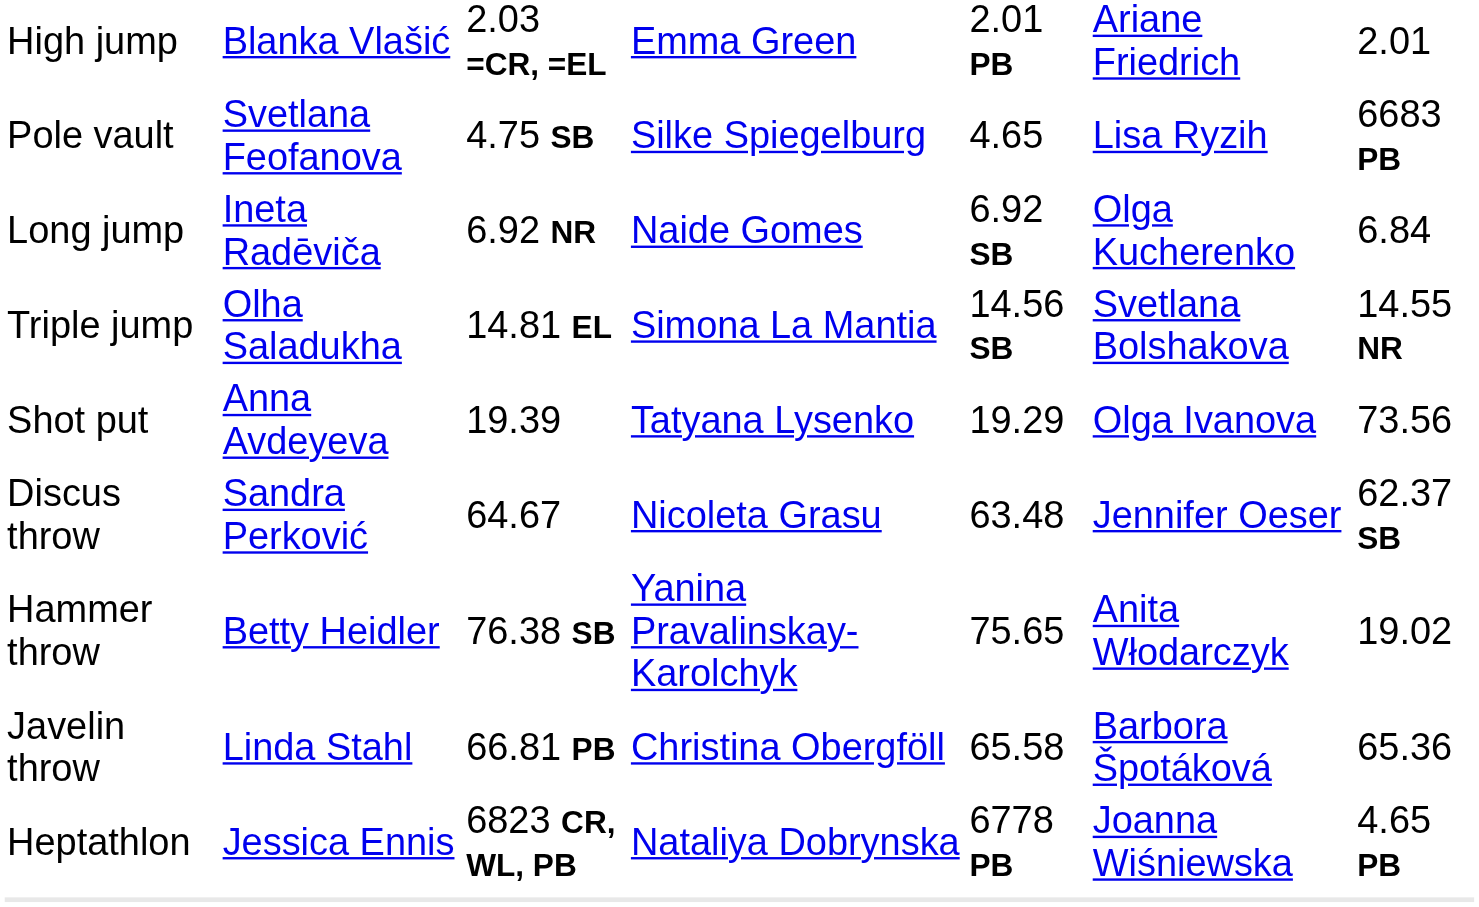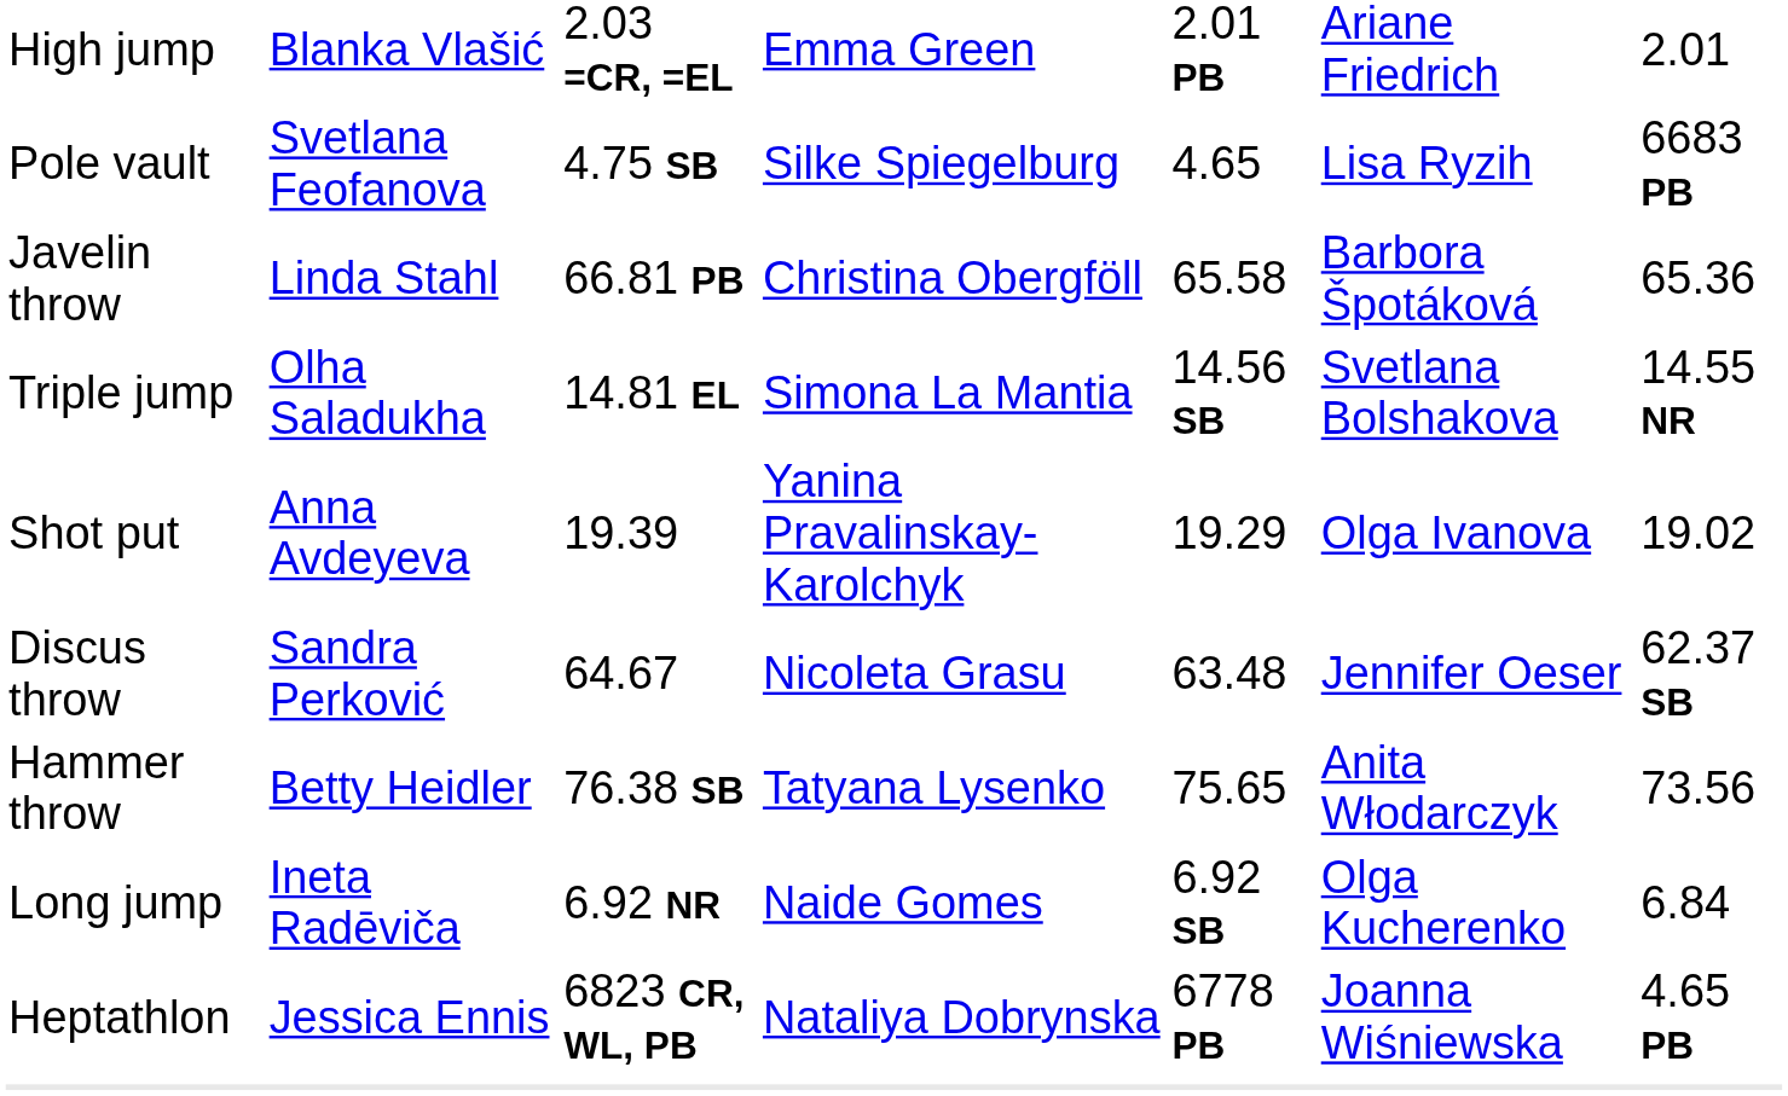 <table>
 <tr>
 <td>High jump<br></td>
 <td><a href='#'>Blanka Vlašić</a> <br><em></em></td>
 <td>2.03 <small><strong>=CR, =EL</strong></small></td>
 <td><a href='#'>Emma Green</a> <br><em></em></td>
 <td>2.01 <small><strong>PB</strong></small></td>
 <td><a href='#'>Ariane Friedrich</a> <br><em></em></td>
 <td>2.01</td>
 </tr>
 <tr>
 <td>Pole vault<br></td>
 <td><a href='#'>Svetlana Feofanova</a> <br><em></em></td>
 <td>4.75 <small><strong>SB</strong></small></td>
 <td><a href='#'>Silke Spiegelburg</a> <br><em></em></td>
 <td>4.65</td>
 <td><a href='#'>Lisa Ryzih</a> <br><em></em></td>
 <td>6683 <small><strong>PB</strong></small></td>
 </tr>
 <tr>
-<td>Long jump<br></td>
-<td><a href='#'>Ineta Radēviča</a> <br><em></em></td>
-<td>6.92 <small><strong>NR</strong></small></td>
-<td><a href='#'>Naide Gomes</a> <br><em></em></td>
-<td>6.92 <small><strong>SB</strong></small></td>
-<td><a href='#'>Olga Kucherenko</a> <br><em></em></td>
-<td>6.84</td>
+<td>Javelin throw <br></td>
+<td><a href='#'>Linda Stahl</a> <br><em></em></td>
+<td>66.81 <small><strong>PB</strong></small></td>
+<td><a href='#'>Christina Obergföll</a> <br><em></em></td>
+<td>65.58</td>
+<td><a href='#'>Barbora Špotáková</a> <br><em></em></td>
+<td>65.36</td>
 </tr>
 <tr>
 <td>Triple jump<br></td>
 <td><a href='#'>Olha Saladukha</a> <br><em></em></td>
 <td>14.81 <small><strong>EL</strong></small></td>
 <td><a href='#'>Simona La Mantia</a> <br><em></em></td>
 <td>14.56 <small><strong>SB</strong></small></td>
 <td><a href='#'>Svetlana Bolshakova</a> <br><em></em></td>
 <td>14.55 <small><strong>NR</strong></small></td>
 </tr>
 <tr>
 <td>Shot put<br></td>
 <td><a href='#'>Anna Avdeyeva</a> <br><em></em></td>
 <td>19.39</td>
-<td><a href='#'>Tatyana Lysenko</a> <br><em></em></td>
+<td><a href='#'>Yanina Pravalinskay-Karolchyk</a> <br><em></em></td>
 <td>19.29</td>
 <td><a href='#'>Olga Ivanova</a> <br><em></em></td>
-<td>73.56</td>
+<td>19.02</td>
 </tr>
 <tr>
 <td>Discus throw <br></td>
 <td><a href='#'>Sandra Perković</a> <br><em></em></td>
 <td>64.67</td>
 <td><a href='#'>Nicoleta Grasu</a> <br><em></em></td>
 <td>63.48</td>
 <td><a href='#'>Jennifer Oeser</a> <br><em></em></td>
 <td>62.37 <small><strong>SB</strong></small></td>
 </tr>
 <tr>
 <td>Hammer throw<br></td>
 <td><a href='#'>Betty Heidler</a> <br><em></em></td>
 <td>76.38 <small><strong>SB</strong></small></td>
-<td><a href='#'>Yanina Pravalinskay-Karolchyk</a> <br><em></em></td>
+<td><a href='#'>Tatyana Lysenko</a> <br><em></em></td>
 <td>75.65</td>
 <td><a href='#'>Anita Włodarczyk</a> <br><em></em></td>
-<td>19.02</td>
+<td>73.56</td>
 </tr>
 <tr>
-<td>Javelin throw <br></td>
-<td><a href='#'>Linda Stahl</a> <br><em></em></td>
-<td>66.81 <small><strong>PB</strong></small></td>
-<td><a href='#'>Christina Obergföll</a> <br><em></em></td>
-<td>65.58</td>
-<td><a href='#'>Barbora Špotáková</a> <br><em></em></td>
-<td>65.36</td>
+<td>Long jump<br></td>
+<td><a href='#'>Ineta Radēviča</a> <br><em></em></td>
+<td>6.92 <small><strong>NR</strong></small></td>
+<td><a href='#'>Naide Gomes</a> <br><em></em></td>
+<td>6.92 <small><strong>SB</strong></small></td>
+<td><a href='#'>Olga Kucherenko</a> <br><em></em></td>
+<td>6.84</td>
 </tr>
 <tr>
 <td>Heptathlon<br></td>
 <td><a href='#'>Jessica Ennis</a> <br><em></em></td>
 <td>6823 <small><strong>CR, WL, PB</strong></small></td>
 <td><a href='#'>Nataliya Dobrynska</a> <br><em></em></td>
 <td>6778 <small><strong>PB</strong></small></td>
 <td><a href='#'>Joanna Wiśniewska</a> <br><em></em></td>
 <td>4.65 <small><strong>PB</strong></small></td>
 </tr>
 <tr>
 </tr>
 <tr bgcolor= e8e8e8>
 <td colspan=7></td>
 </tr>
 </table>
